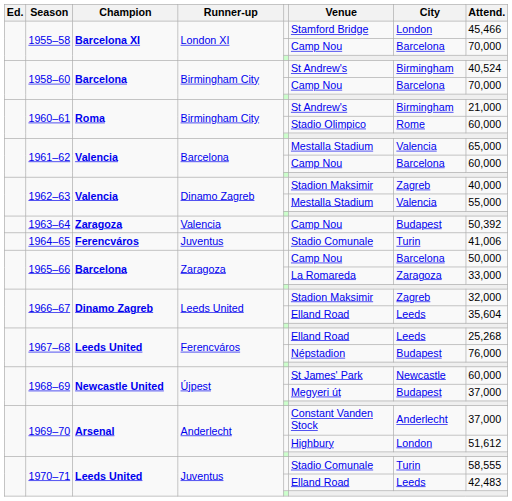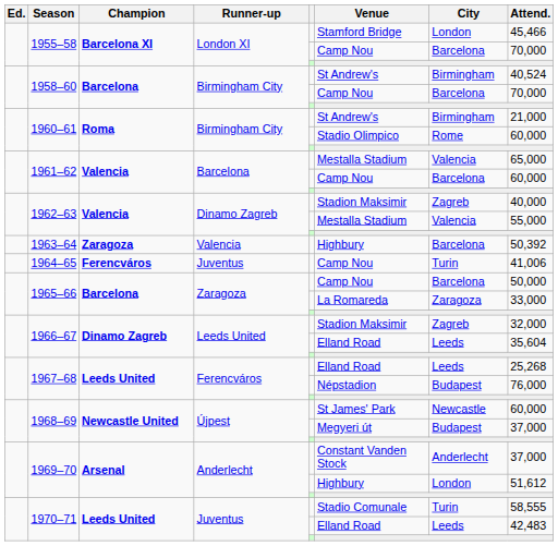 <table class="wikitable" style="text-align: ;">
 <tr>
 <th width= px>Ed.</th>
 <th width= px>Season</th>
 <th width= 150px>Champion</th>
 <th width= 150px>Runner-up</th>
 <th width= px></th>
 <th width= 150px>Venue</th>
 <th width= 100px>City</th>
 <th width= px>Attend.</th>
 </tr>
 <tr>
 <td rowspan=3></td>
 <td rowspan=3><a href='#'>1955–58</a></td>
 <td rowspan=3> <strong><a href='#'>Barcelona XI</a></strong></td>
 <td rowspan=3> <a href='#'>London XI</a></td>
 <td></td>
 <td><a href='#'>Stamford Bridge</a></td>
 <td><a href='#'>London</a></td>
 <td>45,466</td>
 </tr>
 <tr>
 <td></td>
 <td><a href='#'>Camp Nou</a></td>
 <td><a href='#'>Barcelona</a></td>
 <td>70,000</td>
 </tr>
 <tr>
 <td style="background-color:#ccffcc"></td>
 <td colspan=3 style=background:#efefef></td>
 </tr>
 <tr>
 <td rowspan=3></td>
 <td rowspan=3><a href='#'>1958–60</a></td>
 <td rowspan=3> <strong><a href='#'>Barcelona</a></strong></td>
 <td rowspan=3> <a href='#'>Birmingham City</a></td>
 <td></td>
 <td><a href='#'>St Andrew's</a></td>
 <td><a href='#'>Birmingham</a></td>
 <td>40,524</td>
 </tr>
 <tr>
 <td></td>
 <td><a href='#'>Camp Nou</a></td>
 <td><a href='#'>Barcelona</a></td>
 <td>70,000</td>
 </tr>
 <tr>
 <td style="background-color:#ccffcc"></td>
 <td colspan=3 style=background:#efefef></td>
 </tr>
 <tr>
 <td rowspan=3></td>
 <td rowspan=3><a href='#'>1960–61</a></td>
 <td rowspan=3> <strong><a href='#'>Roma</a></strong></td>
 <td rowspan=3> <a href='#'>Birmingham City</a></td>
 <td></td>
 <td><a href='#'>St Andrew's</a></td>
 <td><a href='#'>Birmingham</a></td>
 <td>21,000</td>
 </tr>
 <tr>
 <td></td>
 <td><a href='#'>Stadio Olimpico</a></td>
 <td><a href='#'>Rome</a></td>
 <td>60,000</td>
 </tr>
 <tr>
 <td style="background-color:#ccffcc"></td>
 <td colspan=3 style=background:#efefef></td>
 </tr>
 <tr>
 <td rowspan=3></td>
 <td rowspan=3><a href='#'>1961–62</a></td>
 <td rowspan=3> <strong><a href='#'>Valencia</a></strong></td>
 <td rowspan=3> <a href='#'>Barcelona</a></td>
 <td></td>
 <td><a href='#'>Mestalla Stadium</a></td>
 <td><a href='#'>Valencia</a></td>
 <td>65,000</td>
 </tr>
 <tr>
 <td></td>
 <td><a href='#'>Camp Nou</a></td>
 <td><a href='#'>Barcelona</a></td>
 <td>60,000</td>
 </tr>
 <tr>
 <td style="background-color:#ccffcc"></td>
 <td colspan=3 style=background:#efefef></td>
 </tr>
 <tr>
 <td rowspan=3></td>
 <td rowspan=3><a href='#'>1962–63</a></td>
 <td rowspan=3> <strong><a href='#'>Valencia</a></strong></td>
 <td rowspan=3> <a href='#'>Dinamo Zagreb</a></td>
 <td></td>
 <td><a href='#'>Stadion Maksimir</a></td>
 <td><a href='#'>Zagreb</a></td>
 <td>40,000</td>
 </tr>
 <tr>
 <td></td>
 <td><a href='#'>Mestalla Stadium</a></td>
 <td><a href='#'>Valencia</a></td>
 <td>55,000</td>
 </tr>
 <tr>
 <td style="background-color:#ccffcc"></td>
 <td colspan=3 style=background:#efefef></td>
 </tr>
 <tr>
 <td></td>
 <td><a href='#'>1963–64</a></td>
 <td> <strong><a href='#'>Zaragoza</a></strong></td>
 <td> <a href='#'>Valencia</a></td>
 <td></td>
-<td><a href='#'>Camp Nou</a></td>
-<td><a href='#'>Budapest</a></td>
+<td><a href='#'>Highbury</a></td>
+<td><a href='#'>Barcelona</a></td>
 <td>50,392</td>
 </tr>
 <tr>
 <td></td>
 <td><a href='#'>1964–65</a></td>
 <td> <strong><a href='#'>Ferencváros</a></strong></td>
 <td> <a href='#'>Juventus</a></td>
 <td></td>
-<td><a href='#'>Stadio Comunale</a></td>
+<td><a href='#'>Camp Nou</a></td>
 <td><a href='#'>Turin</a></td>
 <td>41,006</td>
 </tr>
 <tr>
 <td rowspan=3></td>
 <td rowspan=3><a href='#'>1965–66</a></td>
 <td rowspan=3> <strong><a href='#'>Barcelona</a></strong></td>
 <td rowspan=3> <a href='#'>Zaragoza</a></td>
 <td></td>
 <td><a href='#'>Camp Nou</a></td>
 <td><a href='#'>Barcelona</a></td>
 <td>50,000</td>
 </tr>
 <tr>
 <td></td>
 <td><a href='#'>La Romareda</a></td>
 <td><a href='#'>Zaragoza</a></td>
 <td>33,000</td>
 </tr>
 <tr>
 <td style="background-color:#ccffcc"></td>
 <td colspan=3 style=background:#efefef></td>
 </tr>
 <tr>
 <td rowspan=3></td>
 <td rowspan=3><a href='#'>1966–67</a></td>
 <td rowspan=3> <strong><a href='#'>Dinamo Zagreb</a></strong></td>
 <td rowspan=3> <a href='#'>Leeds United</a></td>
 <td></td>
 <td><a href='#'>Stadion Maksimir</a></td>
 <td><a href='#'>Zagreb</a></td>
 <td>32,000</td>
 </tr>
 <tr>
 <td></td>
 <td><a href='#'>Elland Road</a></td>
 <td><a href='#'>Leeds</a></td>
 <td>35,604</td>
 </tr>
 <tr>
 <td style="background-color:#ccffcc"></td>
 <td colspan=3 style=background:#efefef></td>
 </tr>
 <tr>
 <td rowspan=3></td>
 <td rowspan=3><a href='#'>1967–68</a></td>
 <td rowspan=3> <strong><a href='#'>Leeds United</a></strong></td>
 <td rowspan=3> <a href='#'>Ferencváros</a></td>
 <td></td>
 <td><a href='#'>Elland Road</a></td>
 <td><a href='#'>Leeds</a></td>
 <td>25,268</td>
 </tr>
 <tr>
 <td></td>
 <td><a href='#'>Népstadion</a></td>
 <td><a href='#'>Budapest</a></td>
 <td>76,000</td>
 </tr>
 <tr>
 <td style="background-color:#ccffcc"></td>
 <td colspan=3 style=background:#efefef></td>
 </tr>
 <tr>
 <td rowspan=3></td>
 <td rowspan=3><a href='#'>1968–69</a></td>
 <td rowspan=3> <strong><a href='#'>Newcastle United</a></strong></td>
 <td rowspan=3> <a href='#'>Újpest</a></td>
 <td></td>
 <td><a href='#'>St James' Park</a></td>
 <td><a href='#'>Newcastle</a></td>
 <td>60,000</td>
 </tr>
 <tr>
 <td></td>
 <td><a href='#'>Megyeri út</a></td>
 <td><a href='#'>Budapest</a></td>
 <td>37,000</td>
 </tr>
 <tr>
 <td style="background-color:#ccffcc"></td>
 <td colspan=3 style=background:#efefef></td>
 </tr>
 <tr>
 <td rowspan=3></td>
 <td rowspan=3><a href='#'>1969–70</a></td>
 <td rowspan=3> <strong><a href='#'>Arsenal</a></strong></td>
 <td rowspan=3> <a href='#'>Anderlecht</a></td>
 <td></td>
 <td><a href='#'>Constant Vanden Stock</a></td>
 <td><a href='#'>Anderlecht</a></td>
 <td>37,000</td>
 </tr>
 <tr>
 <td></td>
 <td><a href='#'>Highbury</a></td>
 <td><a href='#'>London</a></td>
 <td>51,612</td>
 </tr>
 <tr>
 <td style="background-color:#ccffcc"></td>
 <td colspan=3 style=background:#efefef></td>
 </tr>
 <tr>
 <td rowspan=3></td>
 <td rowspan=3><a href='#'>1970–71</a></td>
 <td rowspan=3> <strong><a href='#'>Leeds United</a></strong></td>
 <td rowspan=3> <a href='#'>Juventus</a></td>
 <td></td>
 <td><a href='#'>Stadio Comunale</a></td>
 <td><a href='#'>Turin</a></td>
 <td>58,555</td>
 </tr>
 <tr>
 <td></td>
 <td><a href='#'>Elland Road</a></td>
 <td><a href='#'>Leeds</a></td>
 <td>42,483</td>
 </tr>
 <tr>
 <td style="background-color:#ccffcc"></td>
 <td colspan=3 style=background:#efefef align=center></td>
 </tr>
 </table>
